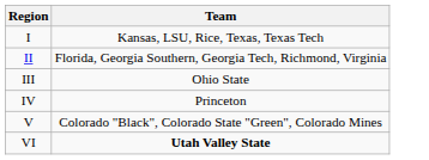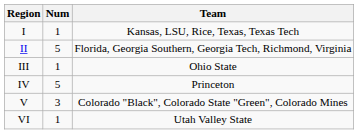 <table class="wikitable sortable" style="text-align:center">
 <tr>
 <th>Region</th>
+<th>Num</th>
 <th>Team</th>
 </tr>
 <tr>
 <td>I</td>
+<td>1</td>
 <td>Kansas, LSU, Rice, Texas, Texas Tech</td>
 </tr>
 <tr>
 <td><a href='#'>II</a></td>
+<td>5</td>
 <td>Florida, Georgia Southern, Georgia Tech, Richmond, Virginia</td>
 </tr>
 <tr>
 <td>III</td>
+<td>1</td>
 <td>Ohio State</td>
 </tr>
 <tr>
 <td>IV</td>
+<td>5</td>
 <td>Princeton</td>
 </tr>
 <tr>
 <td>V</td>
+<td>3</td>
 <td>Colorado "Black", Colorado State "Green", Colorado Mines</td>
 </tr>
 <tr>
 <td>VI</td>
-<td><strong>Utah Valley State</strong></td>
+<td>1</td>
+<td>Utah Valley State</td>
 </tr>
 </table>
